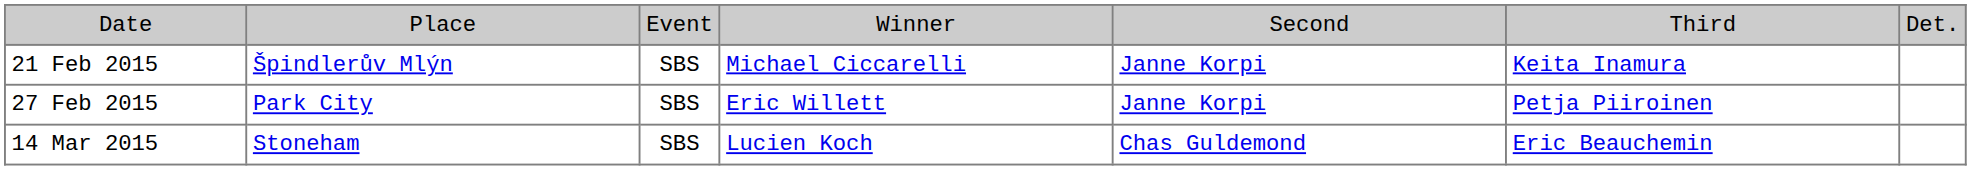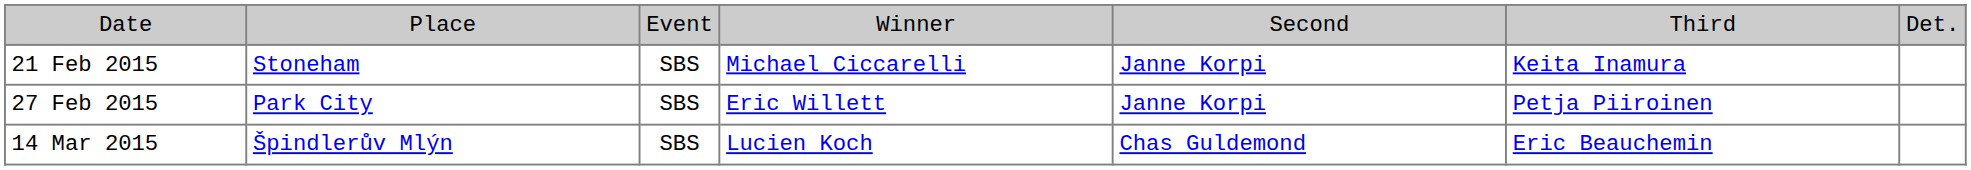 <table cellpadding="3" cellspacing="0" border="1" style="background:#ffffff; font-size:90%; border:grey solid 1px; border-collapse:collapse;">
 <tr style="background:#ccc; text-align:center;">
 <td style="width:120px;">Date</td>
 <td style="width:200px;">Place</td>
 <td style="width:15px;">Event</td>
 <td style="width:200px;">Winner</td>
 <td style="width:200px;">Second</td>
 <td style="width:200px;">Third</td>
 <td style="width:15px;">Det.</td>
 </tr>
 <tr>
 <td>21 Feb 2015</td>
-<td> <a href='#'>Špindlerův Mlýn</a></td>
+<td> <a href='#'>Stoneham</a></td>
 <td align=center>SBS</td>
 <td> <a href='#'>Michael Ciccarelli</a></td>
 <td> <a href='#'>Janne Korpi</a></td>
 <td> <a href='#'>Keita Inamura</a></td>
 <td></td>
 </tr>
 <tr>
 <td>27 Feb 2015</td>
 <td> <a href='#'>Park City</a></td>
 <td align=center>SBS</td>
 <td> <a href='#'>Eric Willett</a></td>
 <td> <a href='#'>Janne Korpi</a></td>
 <td> <a href='#'>Petja Piiroinen</a></td>
 <td></td>
 </tr>
 <tr>
 <td>14 Mar 2015</td>
-<td> <a href='#'>Stoneham</a></td>
+<td> <a href='#'>Špindlerův Mlýn</a></td>
 <td align=center>SBS</td>
 <td> <a href='#'>Lucien Koch</a></td>
 <td> <a href='#'>Chas Guldemond</a></td>
 <td> <a href='#'>Eric Beauchemin</a></td>
 <td></td>
 </tr>
 </table>
